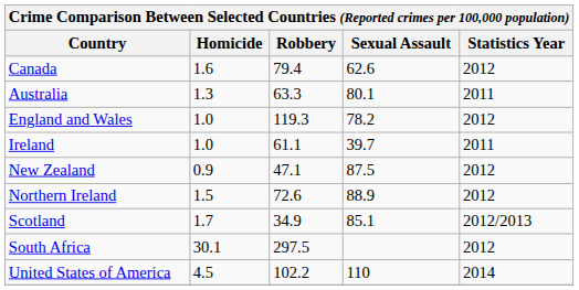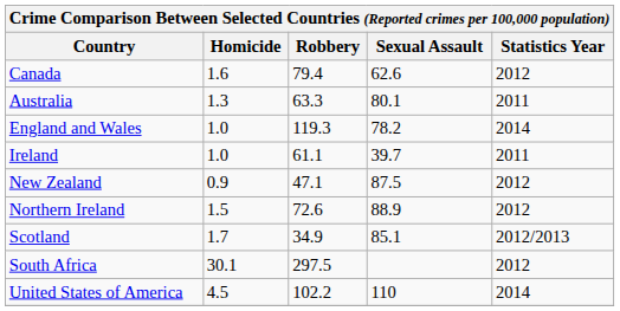 <table class="wikitable">
 <tr>
 <th colspan="13">Crime Comparison Between Selected Countries <small><em>(Reported crimes per 100,000 population)</em></small></th>
 </tr>
 <tr>
 <th>Country</th>
 <th>Homicide</th>
 <th>Robbery</th>
 <th>Sexual Assault</th>
 <th>Statistics Year</th>
 </tr>
 <tr>
 <td><a href='#'>Canada</a></td>
 <td>1.6</td>
 <td>79.4</td>
 <td>62.6</td>
 <td>2012</td>
 </tr>
 <tr>
 <td><a href='#'>Australia</a></td>
 <td>1.3</td>
 <td>63.3</td>
 <td>80.1</td>
 <td>2011</td>
 </tr>
 <tr>
 <td><a href='#'>England and Wales</a></td>
 <td>1.0</td>
 <td>119.3</td>
 <td>78.2</td>
-<td>2012</td>
+<td>2014</td>
 </tr>
 <tr>
 <td><a href='#'>Ireland</a></td>
 <td>1.0</td>
 <td>61.1</td>
 <td>39.7</td>
 <td>2011</td>
 </tr>
 <tr>
 <td><a href='#'>New Zealand</a></td>
 <td>0.9</td>
 <td>47.1</td>
 <td>87.5</td>
 <td>2012</td>
 </tr>
 <tr>
 <td><a href='#'>Northern Ireland</a></td>
 <td>1.5</td>
 <td>72.6</td>
 <td>88.9</td>
 <td>2012</td>
 </tr>
 <tr>
 <td><a href='#'>Scotland</a></td>
 <td>1.7</td>
 <td>34.9</td>
 <td>85.1</td>
 <td>2012/2013</td>
 </tr>
 <tr>
 <td><a href='#'>South Africa</a></td>
 <td>30.1</td>
 <td>297.5</td>
 <td></td>
 <td>2012</td>
 </tr>
 <tr>
 <td><a href='#'>United States of America</a></td>
 <td>4.5</td>
 <td>102.2</td>
 <td>110</td>
 <td>2014</td>
 </tr>
 <tr>
 </tr>
 </table>
